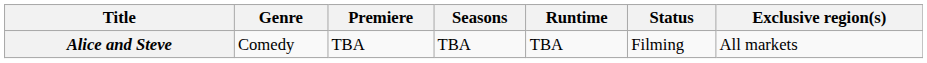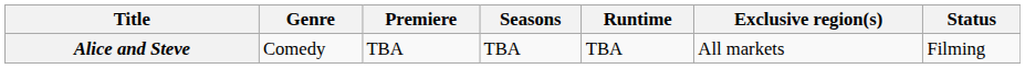 <table class="wikitable plainrowheaders sortable" style="width:100%;">
 <tr>
 <th style="width:25%;">Title</th>
 <th>Genre</th>
 <th>Premiere</th>
 <th>Seasons</th>
 <th>Runtime</th>
+<th>Exclusive region(s)</th>
 <th>Status</th>
-<th>Exclusive region(s)</th>
 </tr>
 <tr>
 <th scope="row"><em> Alice and Steve</em></th>
 <td>Comedy</td>
 <td>TBA</td>
 <td>TBA</td>
 <td>TBA</td>
+<td>All markets</td>
 <td>Filming</td>
-<td>All markets</td>
 </tr>
 </table>
